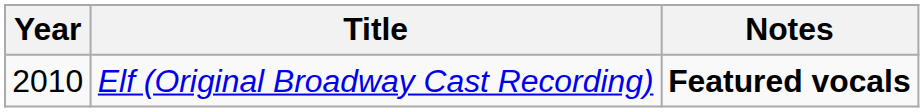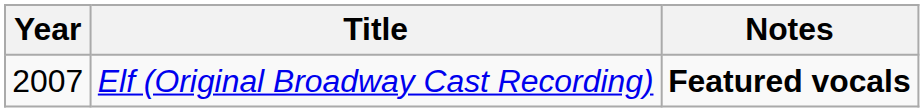 <table class="wikitable">
 <tr>
 <th>Year</th>
 <th>Title</th>
 <th>Notes</th>
 </tr>
 <tr>
-<td>2010</td>
+<td>2007</td>
 <td><em><a href='#'>Elf (Original Broadway Cast Recording)</a></em></td>
 <td><strong>Featured vocals</strong></td>
 </tr>
 </table>
